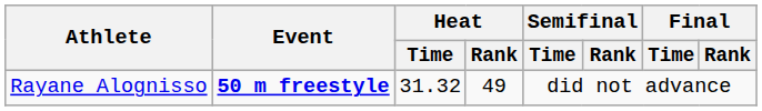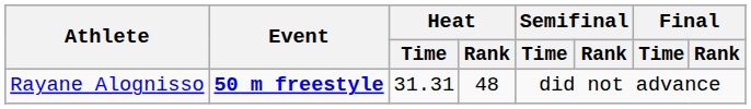 <table class=wikitable style="font-size:90%">
 <tr>
 <th rowspan=2>Athlete</th>
 <th rowspan=2>Event</th>
 <th colspan="2">Heat</th>
 <th colspan="2">Semifinal</th>
 <th colspan="2">Final</th>
 </tr>
 <tr style="font-size:95%">
 <th>Time</th>
 <th>Rank</th>
 <th>Time</th>
 <th>Rank</th>
 <th>Time</th>
 <th>Rank</th>
 </tr>
 <tr align=center>
 <td align=left><a href='#'>Rayane Alognisso</a></td>
 <td align=left><strong><a href='#'>50 m freestyle</a></strong></td>
-<td>31.32</td>
-<td>49</td>
+<td>31.31</td>
+<td>48</td>
 <td colspan=4>did not advance</td>
 </tr>
 </table>
